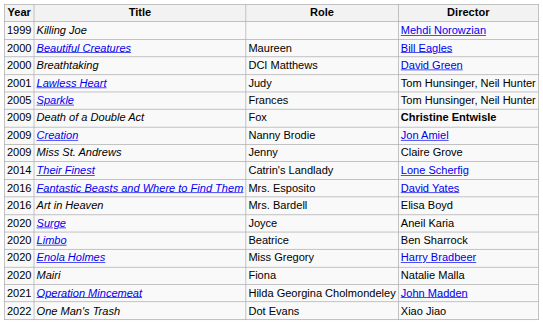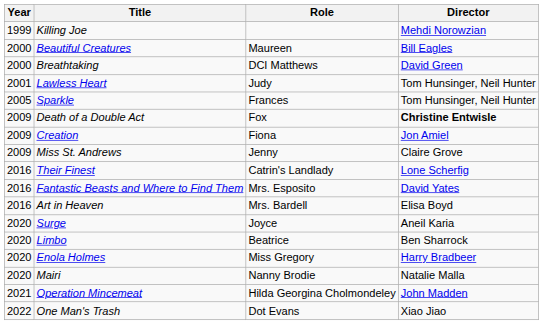 <table class="wikitable">
 <tr>
 <th>Year</th>
 <th>Title</th>
 <th>Role</th>
 <th>Director</th>
 </tr>
 <tr>
 <td>1999</td>
 <td><em>Killing Joe</em> </td>
 <td></td>
 <td><a href='#'>Mehdi Norowzian</a></td>
 </tr>
 <tr>
 <td>2000</td>
 <td><em><a href='#'>Beautiful Creatures</a></em></td>
 <td>Maureen</td>
 <td><a href='#'>Bill Eagles</a></td>
 </tr>
 <tr>
 <td>2000</td>
 <td><em>Breathtaking</em></td>
 <td>DCI Matthews</td>
 <td><a href='#'>David Green</a></td>
 </tr>
 <tr>
 <td>2001</td>
 <td><em><a href='#'>Lawless Heart</a></em></td>
 <td>Judy</td>
 <td>Tom Hunsinger, Neil Hunter</td>
 </tr>
 <tr>
 <td>2005</td>
 <td><em><a href='#'>Sparkle</a></em></td>
 <td>Frances</td>
 <td>Tom Hunsinger, Neil Hunter</td>
 </tr>
 <tr>
 <td>2009</td>
 <td><em>Death of a Double Act</em> </td>
 <td>Fox</td>
 <td><strong>Christine Entwisle</strong></td>
 </tr>
 <tr>
 <td>2009</td>
 <td><em><a href='#'>Creation</a></em></td>
-<td>Nanny Brodie</td>
+<td>Fiona</td>
 <td><a href='#'>Jon Amiel</a></td>
 </tr>
 <tr>
 <td>2009</td>
 <td><em>Miss St. Andrews</em> </td>
 <td>Jenny</td>
 <td>Claire Grove</td>
 </tr>
 <tr>
-<td>2014</td>
+<td>2016</td>
 <td><em><a href='#'>Their Finest</a></em></td>
 <td>Catrin's Landlady</td>
 <td><a href='#'>Lone Scherfig</a></td>
 </tr>
 <tr>
 <td>2016</td>
 <td><em><a href='#'>Fantastic Beasts and Where to Find Them</a></em></td>
 <td>Mrs. Esposito</td>
 <td><a href='#'>David Yates</a></td>
 </tr>
 <tr>
 <td>2016</td>
 <td><em>Art in Heaven</em> </td>
 <td>Mrs. Bardell</td>
 <td>Elisa Boyd</td>
 </tr>
 <tr>
 <td>2020</td>
 <td><em><a href='#'>Surge</a></em></td>
 <td>Joyce</td>
 <td>Aneil Karia</td>
 </tr>
 <tr>
 <td>2020</td>
 <td><em><a href='#'>Limbo</a></em></td>
 <td>Beatrice</td>
 <td>Ben Sharrock</td>
 </tr>
 <tr>
 <td>2020</td>
 <td><em><a href='#'>Enola Holmes</a></em></td>
 <td>Miss Gregory</td>
 <td><a href='#'>Harry Bradbeer</a></td>
 </tr>
 <tr>
 <td>2020</td>
 <td><em>Mairi</em> </td>
-<td>Fiona</td>
+<td>Nanny Brodie</td>
 <td>Natalie Malla</td>
 </tr>
 <tr>
 <td>2021</td>
 <td><em><a href='#'>Operation Mincemeat</a></em></td>
 <td>Hilda Georgina Cholmondeley</td>
 <td><a href='#'>John Madden</a></td>
 </tr>
 <tr>
 <td>2022</td>
 <td><em>One Man's Trash </em></td>
 <td>Dot Evans</td>
 <td>Xiao Jiao</td>
 </tr>
 </table>
